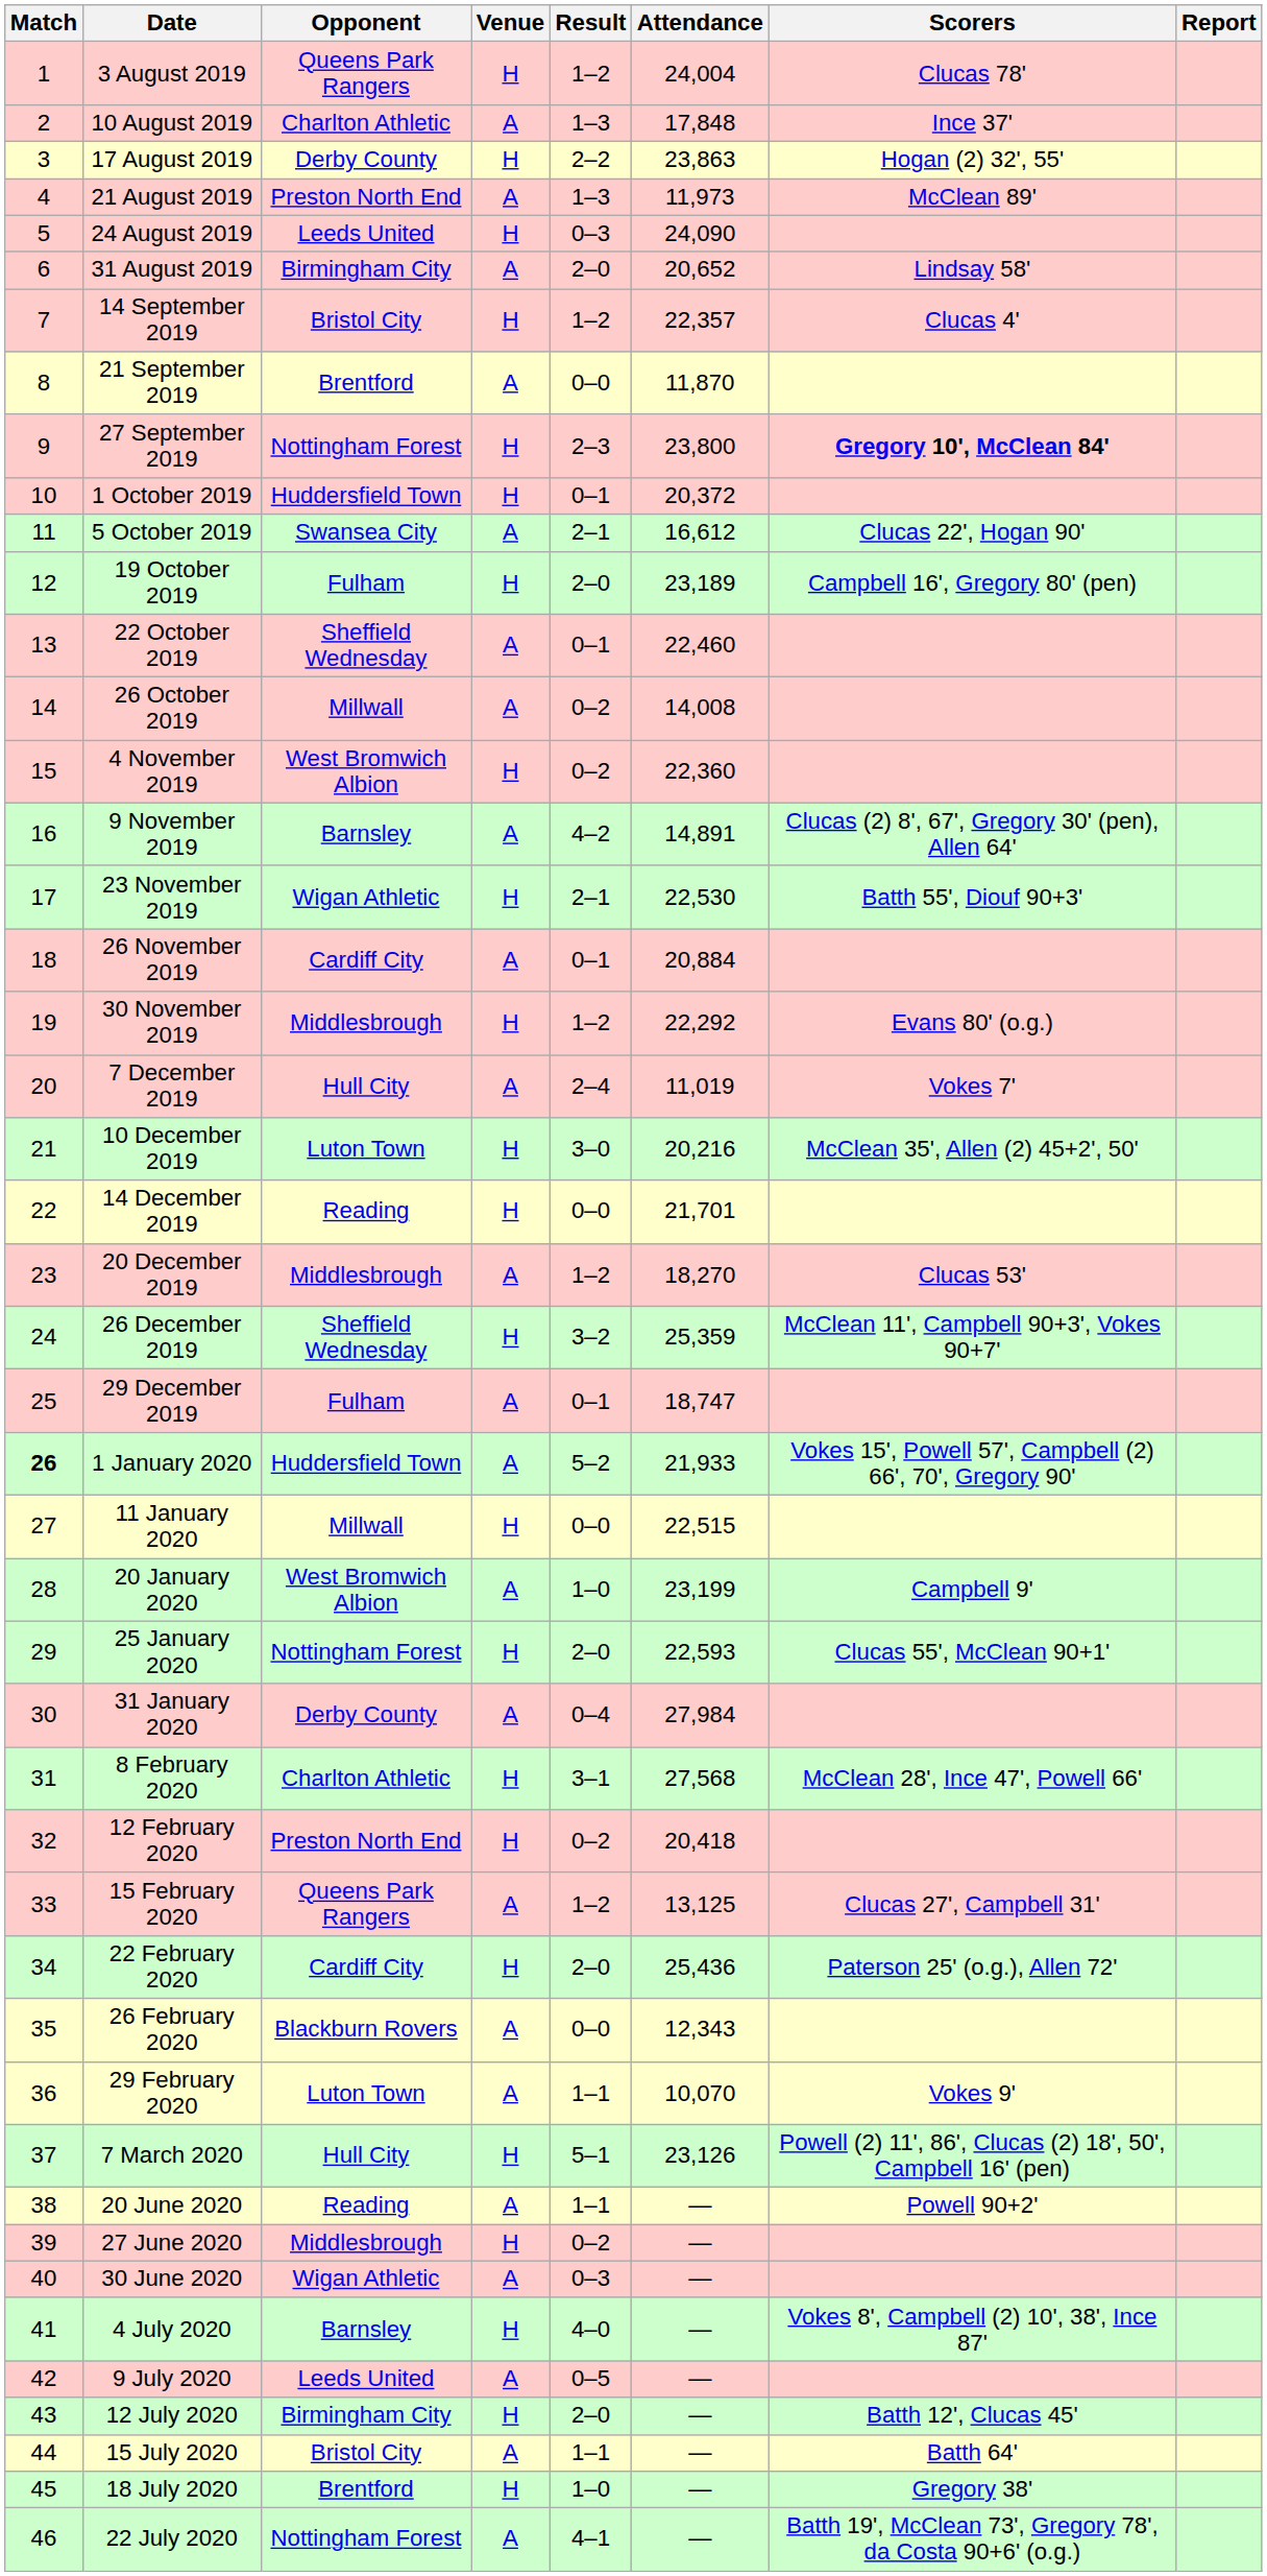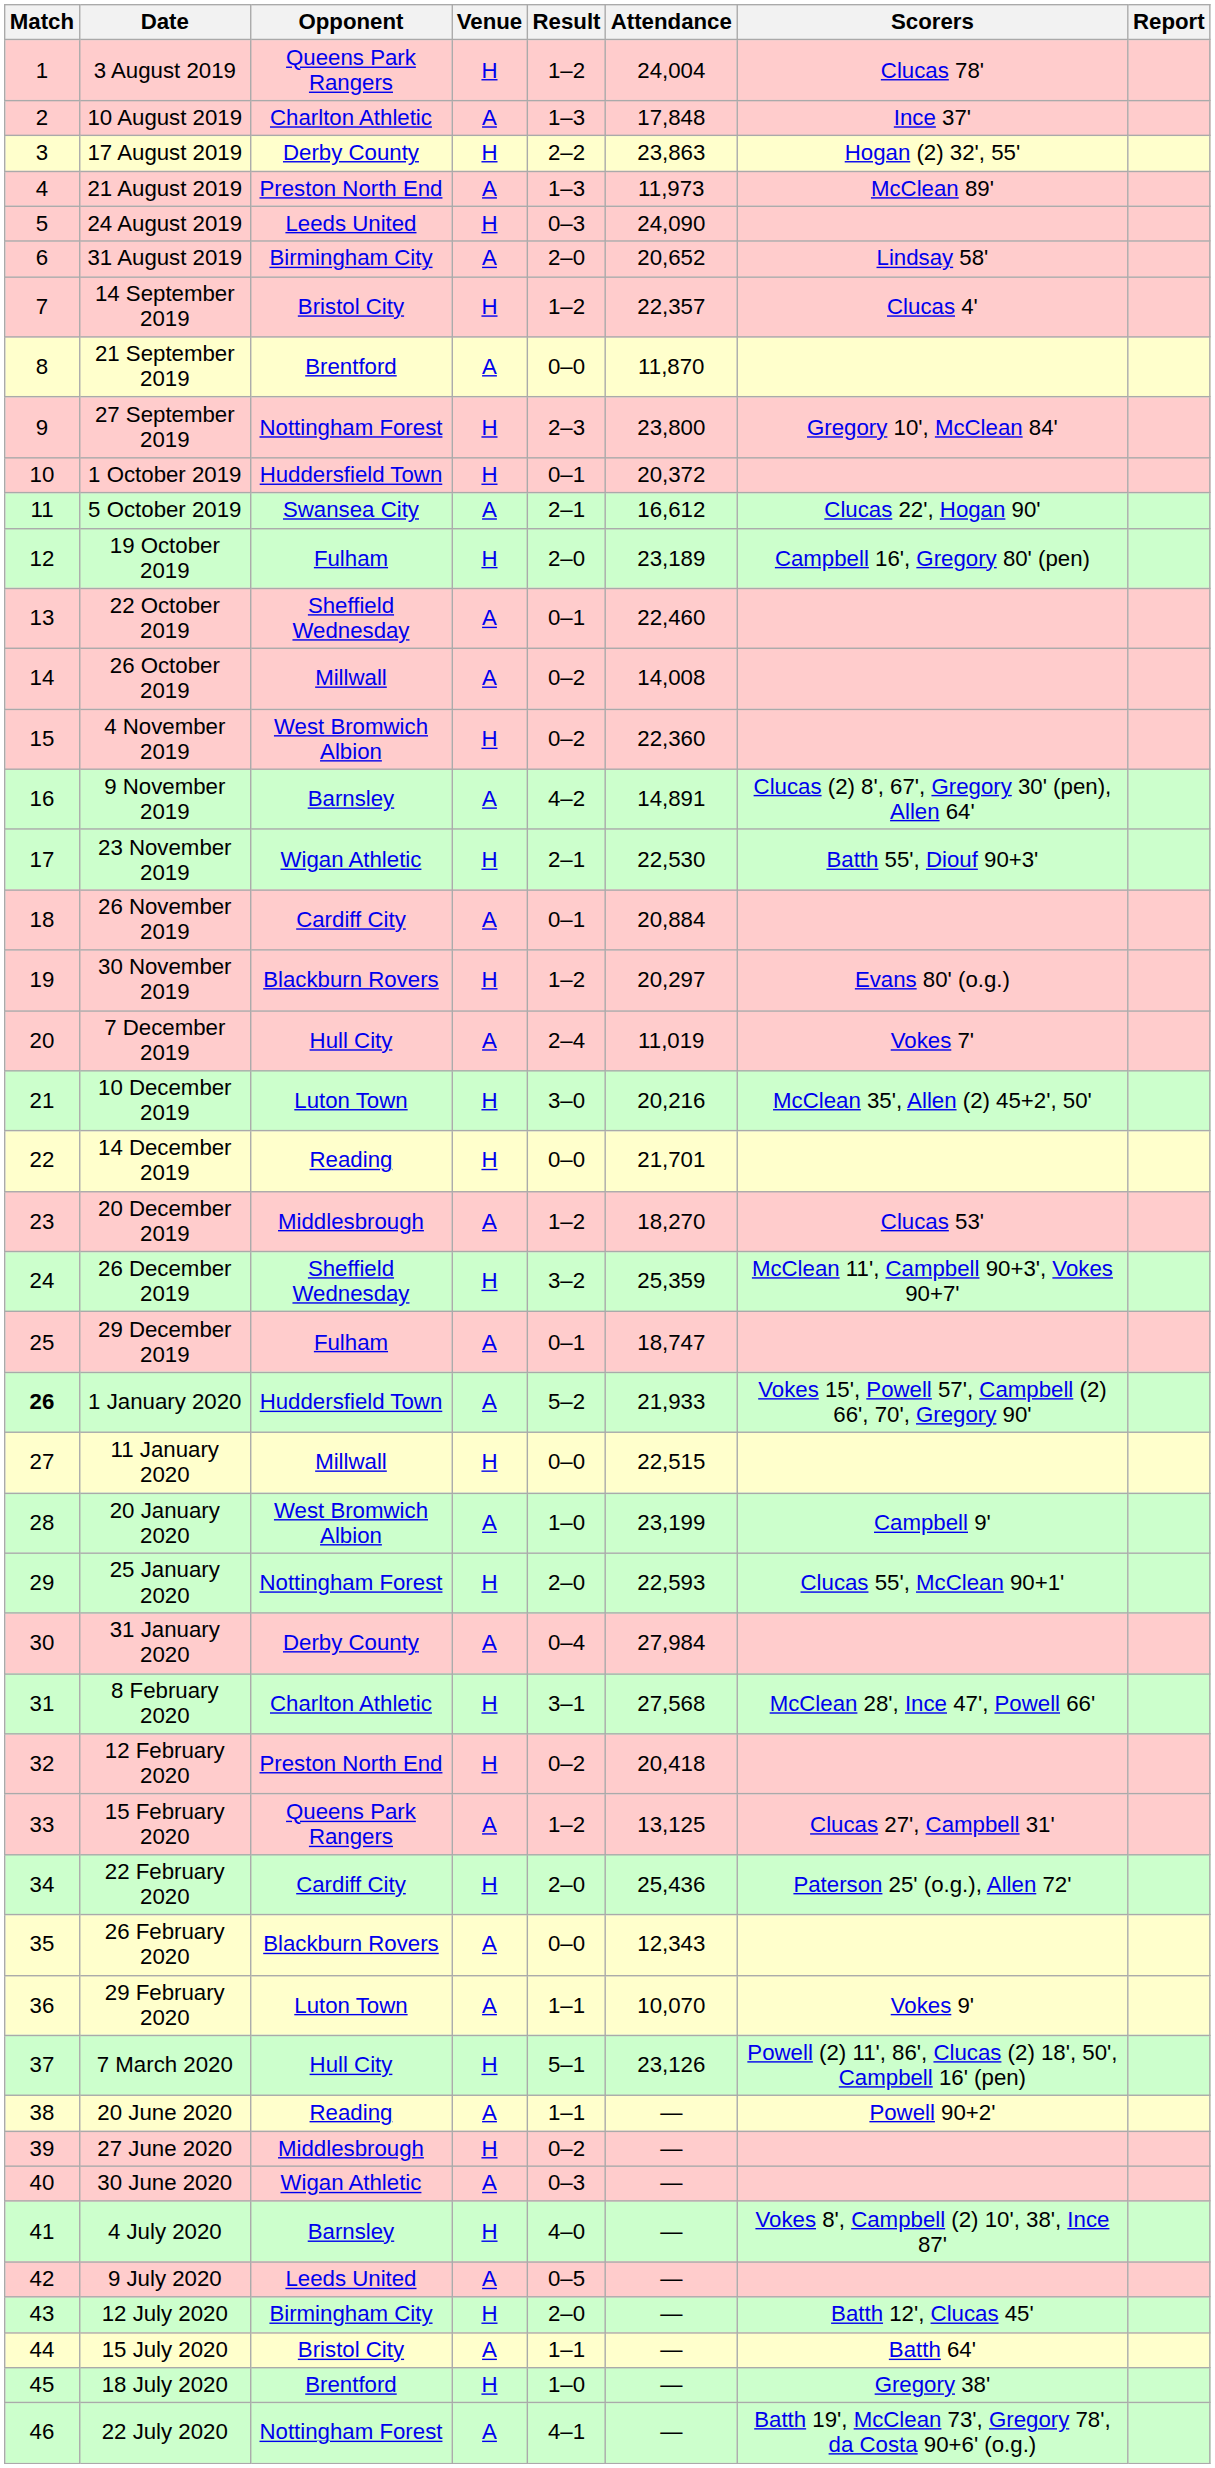 <table class="wikitable" style="font-size:100%; text-align:center">
 <tr>
 <th>Match</th>
 <th>Date</th>
 <th>Opponent</th>
 <th>Venue</th>
 <th>Result</th>
 <th>Attendance</th>
 <th>Scorers</th>
 <th>Report</th>
 </tr>
 <tr bgcolor=FFCCCC>
 <td>1</td>
 <td>3 August 2019</td>
 <td><a href='#'>Queens Park Rangers</a></td>
 <td><a href='#'>H</a></td>
 <td>1–2</td>
 <td>24,004</td>
 <td><a href='#'>Clucas</a> 78'</td>
 <td></td>
 </tr>
 <tr bgcolor=FFCCCC>
 <td>2</td>
 <td>10 August 2019</td>
 <td><a href='#'>Charlton Athletic</a></td>
 <td><a href='#'>A</a></td>
 <td>1–3</td>
 <td>17,848</td>
 <td><a href='#'>Ince</a> 37'</td>
 <td></td>
 </tr>
 <tr bgcolor=FFFFCC>
 <td>3</td>
 <td>17 August 2019</td>
 <td><a href='#'>Derby County</a></td>
 <td><a href='#'>H</a></td>
 <td>2–2</td>
 <td>23,863</td>
 <td><a href='#'>Hogan</a> (2) 32', 55'</td>
 <td></td>
 </tr>
 <tr bgcolor=FFCCCC>
 <td>4</td>
 <td>21 August 2019</td>
 <td><a href='#'>Preston North End</a></td>
 <td><a href='#'>A</a></td>
 <td>1–3</td>
 <td>11,973</td>
 <td><a href='#'>McClean</a> 89'</td>
 <td></td>
 </tr>
 <tr bgcolor=FFCCCC>
 <td>5</td>
 <td>24 August 2019</td>
 <td><a href='#'>Leeds United</a></td>
 <td><a href='#'>H</a></td>
 <td>0–3</td>
 <td>24,090</td>
 <td></td>
 <td></td>
 </tr>
 <tr bgcolor=FFCCCC>
 <td>6</td>
 <td>31 August 2019</td>
 <td><a href='#'>Birmingham City</a></td>
 <td><a href='#'>A</a></td>
 <td>2–0</td>
 <td>20,652</td>
 <td><a href='#'>Lindsay</a> 58'</td>
 <td></td>
 </tr>
 <tr bgcolor=FFCCCC>
 <td>7</td>
 <td>14 September 2019</td>
 <td><a href='#'>Bristol City</a></td>
 <td><a href='#'>H</a></td>
 <td>1–2</td>
 <td>22,357</td>
 <td><a href='#'>Clucas</a> 4'</td>
 <td></td>
 </tr>
 <tr bgcolor=FFFFCC>
 <td>8</td>
 <td>21 September 2019</td>
 <td><a href='#'>Brentford</a></td>
 <td><a href='#'>A</a></td>
 <td>0–0</td>
 <td>11,870</td>
 <td></td>
 <td></td>
 </tr>
 <tr bgcolor=FFCCCC>
 <td>9</td>
 <td>27 September 2019</td>
 <td><a href='#'>Nottingham Forest</a></td>
 <td><a href='#'>H</a></td>
 <td>2–3</td>
 <td>23,800</td>
-<td><strong><a href='#'>Gregory</a> 10', <a href='#'>McClean</a> 84'</strong></td>
+<td><a href='#'>Gregory</a> 10', <a href='#'>McClean</a> 84'</td>
 <td></td>
 </tr>
 <tr bgcolor=FFCCCC>
 <td>10</td>
 <td>1 October 2019</td>
 <td><a href='#'>Huddersfield Town</a></td>
 <td><a href='#'>H</a></td>
 <td>0–1</td>
 <td>20,372</td>
 <td></td>
 <td></td>
 </tr>
 <tr bgcolor=CCFFCC>
 <td>11</td>
 <td>5 October 2019</td>
 <td><a href='#'>Swansea City</a></td>
 <td><a href='#'>A</a></td>
 <td>2–1</td>
 <td>16,612</td>
 <td><a href='#'>Clucas</a> 22', <a href='#'>Hogan</a> 90'</td>
 <td></td>
 </tr>
 <tr bgcolor=CCFFCC>
 <td>12</td>
 <td>19 October 2019</td>
 <td><a href='#'>Fulham</a></td>
 <td><a href='#'>H</a></td>
 <td>2–0</td>
 <td>23,189</td>
 <td><a href='#'>Campbell</a> 16', <a href='#'>Gregory</a> 80' (pen)</td>
 <td></td>
 </tr>
 <tr bgcolor=FFCCCC>
 <td>13</td>
 <td>22 October 2019</td>
 <td><a href='#'>Sheffield Wednesday</a></td>
 <td><a href='#'>A</a></td>
 <td>0–1</td>
 <td>22,460</td>
 <td></td>
 <td></td>
 </tr>
 <tr bgcolor=FFCCCC>
 <td>14</td>
 <td>26 October 2019</td>
 <td><a href='#'>Millwall</a></td>
 <td><a href='#'>A</a></td>
 <td>0–2</td>
 <td>14,008</td>
 <td></td>
 <td></td>
 </tr>
 <tr bgcolor=FFCCCC>
 <td>15</td>
 <td>4 November 2019</td>
 <td><a href='#'>West Bromwich Albion</a></td>
 <td><a href='#'>H</a></td>
 <td>0–2</td>
 <td>22,360</td>
 <td></td>
 <td></td>
 </tr>
 <tr bgcolor=CCFFCC>
 <td>16</td>
 <td>9 November 2019</td>
 <td><a href='#'>Barnsley</a></td>
 <td><a href='#'>A</a></td>
 <td>4–2</td>
 <td>14,891</td>
 <td><a href='#'>Clucas</a> (2) 8', 67', <a href='#'>Gregory</a> 30' (pen), <a href='#'>Allen</a> 64'</td>
 <td></td>
 </tr>
 <tr bgcolor=CCFFCC>
 <td>17</td>
 <td>23 November 2019</td>
 <td><a href='#'>Wigan Athletic</a></td>
 <td><a href='#'>H</a></td>
 <td>2–1</td>
 <td>22,530</td>
 <td><a href='#'>Batth</a> 55', <a href='#'>Diouf</a> 90+3'</td>
 <td></td>
 </tr>
 <tr bgcolor=FFCCCC>
 <td>18</td>
 <td>26 November 2019</td>
 <td><a href='#'>Cardiff City</a></td>
 <td><a href='#'>A</a></td>
 <td>0–1</td>
 <td>20,884</td>
 <td></td>
 <td></td>
 </tr>
 <tr bgcolor=FFCCCC>
 <td>19</td>
 <td>30 November 2019</td>
-<td><a href='#'>Middlesbrough</a></td>
+<td><a href='#'>Blackburn Rovers</a></td>
 <td><a href='#'>H</a></td>
 <td>1–2</td>
-<td>22,292</td>
+<td>20,297</td>
 <td><a href='#'>Evans</a> 80' (o.g.)</td>
 <td></td>
 </tr>
 <tr bgcolor=FFCCCC>
 <td>20</td>
 <td>7 December 2019</td>
 <td><a href='#'>Hull City</a></td>
 <td><a href='#'>A</a></td>
 <td>2–4</td>
 <td>11,019</td>
 <td><a href='#'>Vokes</a> 7'</td>
 <td></td>
 </tr>
 <tr bgcolor=CCFFCC>
 <td>21</td>
 <td>10 December 2019</td>
 <td><a href='#'>Luton Town</a></td>
 <td><a href='#'>H</a></td>
 <td>3–0</td>
 <td>20,216</td>
 <td><a href='#'>McClean</a> 35', <a href='#'>Allen</a> (2) 45+2', 50'</td>
 <td></td>
 </tr>
 <tr bgcolor=FFFFCC>
 <td>22</td>
 <td>14 December 2019</td>
 <td><a href='#'>Reading</a></td>
 <td><a href='#'>H</a></td>
 <td>0–0</td>
 <td>21,701</td>
 <td></td>
 <td></td>
 </tr>
 <tr bgcolor=FFCCCC>
 <td>23</td>
 <td>20 December 2019</td>
 <td><a href='#'>Middlesbrough</a></td>
 <td><a href='#'>A</a></td>
 <td>1–2</td>
 <td>18,270</td>
 <td><a href='#'>Clucas</a> 53'</td>
 <td></td>
 </tr>
 <tr bgcolor=CCFFCC>
 <td>24</td>
 <td>26 December 2019</td>
 <td><a href='#'>Sheffield Wednesday</a></td>
 <td><a href='#'>H</a></td>
 <td>3–2</td>
 <td>25,359</td>
 <td><a href='#'>McClean</a> 11', <a href='#'>Campbell</a> 90+3', <a href='#'>Vokes</a> 90+7'</td>
 <td></td>
 </tr>
 <tr bgcolor=FFCCCC>
 <td>25</td>
 <td>29 December 2019</td>
 <td><a href='#'>Fulham</a></td>
 <td><a href='#'>A</a></td>
 <td>0–1</td>
 <td>18,747</td>
 <td></td>
 <td></td>
 </tr>
 <tr bgcolor=CCFFCC>
 <td><strong>26</strong></td>
 <td>1 January 2020</td>
 <td><a href='#'>Huddersfield Town</a></td>
 <td><a href='#'>A</a></td>
 <td>5–2</td>
 <td>21,933</td>
 <td><a href='#'>Vokes</a> 15', <a href='#'>Powell</a> 57', <a href='#'>Campbell</a> (2) 66', 70', <a href='#'>Gregory</a> 90'</td>
 <td></td>
 </tr>
 <tr bgcolor=FFFFCC>
 <td>27</td>
 <td>11 January 2020</td>
 <td><a href='#'>Millwall</a></td>
 <td><a href='#'>H</a></td>
 <td>0–0</td>
 <td>22,515</td>
 <td></td>
 <td></td>
 </tr>
 <tr bgcolor=CCFFCC>
 <td>28</td>
 <td>20 January 2020</td>
 <td><a href='#'>West Bromwich Albion</a></td>
 <td><a href='#'>A</a></td>
 <td>1–0</td>
 <td>23,199</td>
 <td><a href='#'>Campbell</a> 9'</td>
 <td></td>
 </tr>
 <tr bgcolor=CCFFCC>
 <td>29</td>
 <td>25 January 2020</td>
 <td><a href='#'>Nottingham Forest</a></td>
 <td><a href='#'>H</a></td>
 <td>2–0</td>
 <td>22,593</td>
 <td><a href='#'>Clucas</a> 55', <a href='#'>McClean</a> 90+1'</td>
 <td></td>
 </tr>
 <tr bgcolor=FFCCCC>
 <td>30</td>
 <td>31 January 2020</td>
 <td><a href='#'>Derby County</a></td>
 <td><a href='#'>A</a></td>
 <td>0–4</td>
 <td>27,984</td>
 <td></td>
 <td></td>
 </tr>
 <tr bgcolor=CCFFCC>
 <td>31</td>
 <td>8 February 2020</td>
 <td><a href='#'>Charlton Athletic</a></td>
 <td><a href='#'>H</a></td>
 <td>3–1</td>
 <td>27,568</td>
 <td><a href='#'>McClean</a> 28', <a href='#'>Ince</a> 47', <a href='#'>Powell</a> 66'</td>
 <td></td>
 </tr>
 <tr bgcolor=FFCCCC>
 <td>32</td>
 <td>12 February 2020</td>
 <td><a href='#'>Preston North End</a></td>
 <td><a href='#'>H</a></td>
 <td>0–2</td>
 <td>20,418</td>
 <td></td>
 <td></td>
 </tr>
 <tr bgcolor=FFCCCC>
 <td>33</td>
 <td>15 February 2020</td>
 <td><a href='#'>Queens Park Rangers</a></td>
 <td><a href='#'>A</a></td>
 <td>1–2</td>
 <td>13,125</td>
 <td><a href='#'>Clucas</a> 27', <a href='#'>Campbell</a> 31'</td>
 <td></td>
 </tr>
 <tr bgcolor=CCFFCC>
 <td>34</td>
 <td>22 February 2020</td>
 <td><a href='#'>Cardiff City</a></td>
 <td><a href='#'>H</a></td>
 <td>2–0</td>
 <td>25,436</td>
 <td><a href='#'>Paterson</a> 25' (o.g.), <a href='#'>Allen</a> 72'</td>
 <td></td>
 </tr>
 <tr bgcolor=FFFFCC>
 <td>35</td>
 <td>26 February 2020</td>
 <td><a href='#'>Blackburn Rovers</a></td>
 <td><a href='#'>A</a></td>
 <td>0–0</td>
 <td>12,343</td>
 <td></td>
 <td></td>
 </tr>
 <tr bgcolor=FFFFCC>
 <td>36</td>
 <td>29 February 2020</td>
 <td><a href='#'>Luton Town</a></td>
 <td><a href='#'>A</a></td>
 <td>1–1</td>
 <td>10,070</td>
 <td><a href='#'>Vokes</a> 9'</td>
 <td></td>
 </tr>
 <tr bgcolor=CCFFCC>
 <td>37</td>
 <td>7 March 2020</td>
 <td><a href='#'>Hull City</a></td>
 <td><a href='#'>H</a></td>
 <td>5–1</td>
 <td>23,126</td>
 <td><a href='#'>Powell</a> (2) 11', 86', <a href='#'>Clucas</a> (2) 18', 50', <a href='#'>Campbell</a> 16' (pen)</td>
 <td></td>
 </tr>
 <tr bgcolor=FFFFCC>
 <td>38</td>
 <td>20 June 2020</td>
 <td><a href='#'>Reading</a></td>
 <td><a href='#'>A</a></td>
 <td>1–1</td>
 <td>—</td>
 <td><a href='#'>Powell</a> 90+2'</td>
 <td></td>
 </tr>
 <tr bgcolor=FFCCCC>
 <td>39</td>
 <td>27 June 2020</td>
 <td><a href='#'>Middlesbrough</a></td>
 <td><a href='#'>H</a></td>
 <td>0–2</td>
 <td>—</td>
 <td></td>
 <td></td>
 </tr>
 <tr bgcolor=FFCCCC>
 <td>40</td>
 <td>30 June 2020</td>
 <td><a href='#'>Wigan Athletic</a></td>
 <td><a href='#'>A</a></td>
 <td>0–3</td>
 <td>—</td>
 <td></td>
 <td></td>
 </tr>
 <tr bgcolor=CCFFCC>
 <td>41</td>
 <td>4 July 2020</td>
 <td><a href='#'>Barnsley</a></td>
 <td><a href='#'>H</a></td>
 <td>4–0</td>
 <td>—</td>
 <td><a href='#'>Vokes</a> 8', <a href='#'>Campbell</a> (2) 10', 38', <a href='#'>Ince</a> 87'</td>
 <td></td>
 </tr>
 <tr bgcolor=FFCCCC>
 <td>42</td>
 <td>9 July 2020</td>
 <td><a href='#'>Leeds United</a></td>
 <td><a href='#'>A</a></td>
 <td>0–5</td>
 <td>—</td>
 <td></td>
 <td></td>
 </tr>
 <tr bgcolor=CCFFCC>
 <td>43</td>
 <td>12 July 2020</td>
 <td><a href='#'>Birmingham City</a></td>
 <td><a href='#'>H</a></td>
 <td>2–0</td>
 <td>—</td>
 <td><a href='#'>Batth</a> 12', <a href='#'>Clucas</a> 45'</td>
 <td></td>
 </tr>
 <tr bgcolor=FFFFCC>
 <td>44</td>
 <td>15 July 2020</td>
 <td><a href='#'>Bristol City</a></td>
 <td><a href='#'>A</a></td>
 <td>1–1</td>
 <td>—</td>
 <td><a href='#'>Batth</a> 64'</td>
 <td></td>
 </tr>
 <tr bgcolor=CCFFCC>
 <td>45</td>
 <td>18 July 2020</td>
 <td><a href='#'>Brentford</a></td>
 <td><a href='#'>H</a></td>
 <td>1–0</td>
 <td>—</td>
 <td><a href='#'>Gregory</a> 38'</td>
 <td></td>
 </tr>
 <tr bgcolor=CCFFCC>
 <td>46</td>
 <td>22 July 2020</td>
 <td><a href='#'>Nottingham Forest</a></td>
 <td><a href='#'>A</a></td>
 <td>4–1</td>
 <td>—</td>
 <td><a href='#'>Batth</a> 19', <a href='#'>McClean</a> 73', <a href='#'>Gregory</a> 78', <a href='#'>da Costa</a> 90+6' (o.g.)</td>
 <td></td>
 </tr>
 </table>
